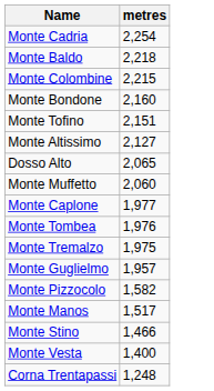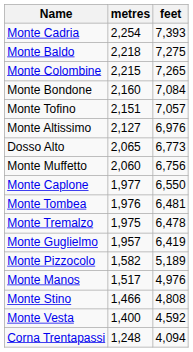 <table class="wikitable sortable">
 <tr>
 <th>Name</th>
 <th>metres</th>
+<th>feet</th>
 </tr>
 <tr>
 <td><a href='#'>Monte Cadria</a></td>
 <td>2,254</td>
+<td>7,393</td>
 </tr>
 <tr>
 <td><a href='#'>Monte Baldo</a></td>
 <td>2,218</td>
+<td>7,275</td>
 </tr>
 <tr>
 <td><a href='#'>Monte Colombine</a></td>
 <td>2,215</td>
+<td>7,265</td>
 </tr>
 <tr>
 <td>Monte Bondone</td>
 <td>2,160</td>
+<td>7,084</td>
 </tr>
 <tr>
 <td>Monte Tofino</td>
 <td>2,151</td>
+<td>7,057</td>
 </tr>
 <tr>
 <td>Monte Altissimo</td>
 <td>2,127</td>
+<td>6,976</td>
 </tr>
 <tr>
 <td>Dosso Alto</td>
 <td>2,065</td>
+<td>6,773</td>
 </tr>
 <tr>
 <td>Monte Muffetto</td>
 <td>2,060</td>
+<td>6,756</td>
 </tr>
 <tr>
 <td><a href='#'>Monte Caplone</a></td>
 <td>1,977</td>
+<td>6,550</td>
 </tr>
 <tr>
 <td><a href='#'>Monte Tombea</a></td>
 <td>1,976</td>
+<td>6,481</td>
 </tr>
 <tr>
 <td><a href='#'>Monte Tremalzo</a></td>
 <td>1,975</td>
+<td>6,478</td>
 </tr>
 <tr>
 <td><a href='#'>Monte Guglielmo</a></td>
 <td>1,957</td>
+<td>6,419</td>
 </tr>
 <tr>
 <td><a href='#'>Monte Pizzocolo</a></td>
 <td>1,582</td>
+<td>5,189</td>
 </tr>
 <tr>
 <td><a href='#'>Monte Manos</a></td>
 <td>1,517</td>
+<td>4,976</td>
 </tr>
 <tr>
 <td><a href='#'>Monte Stino</a></td>
 <td>1,466</td>
+<td>4,808</td>
 </tr>
 <tr>
 <td><a href='#'>Monte Vesta</a></td>
 <td>1,400</td>
+<td>4,592</td>
 </tr>
 <tr>
 <td><a href='#'>Corna Trentapassi</a></td>
 <td>1,248</td>
+<td>4,094</td>
 </tr>
 </table>
